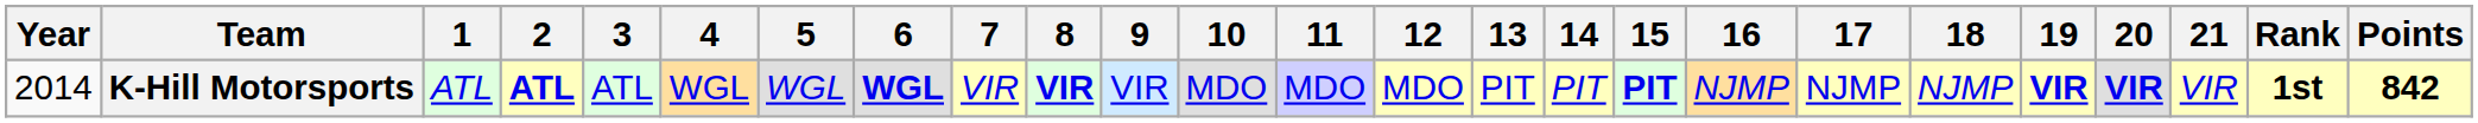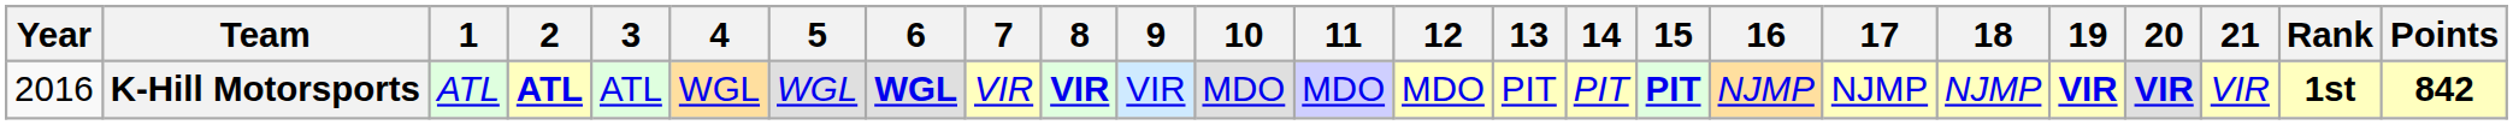 <table class="wikitable" style="text-align:center; font-size:85%">
 <tr>
 <th>Year</th>
 <th>Team</th>
 <th>1</th>
 <th>2</th>
 <th>3</th>
 <th>4</th>
 <th>5</th>
 <th>6</th>
 <th>7</th>
 <th>8</th>
 <th>9</th>
 <th>10</th>
 <th>11</th>
 <th>12</th>
 <th>13</th>
 <th>14</th>
 <th>15</th>
 <th>16</th>
 <th>17</th>
 <th>18</th>
 <th>19</th>
 <th>20</th>
 <th>21</th>
 <th>Rank</th>
 <th>Points</th>
 </tr>
 <tr>
-<td>2014</td>
+<td>2016</td>
 <th>K-Hill Motorsports</th>
 <td style="background-color:#DFFFDF"><em><a href='#'>ATL</a></em><br></td>
 <td style="background-color:#FFFFBF"><strong><a href='#'>ATL</a></strong><br></td>
 <td style="background-color:#DFFFDF"><a href='#'>ATL</a><br></td>
 <td style="background-color:#FFDF9F"><a href='#'>WGL</a><br></td>
 <td style="background-color:#DFDFDF"><em><a href='#'>WGL</a></em><br></td>
 <td style="background-color:#DFDFDF"><strong><a href='#'>WGL</a></strong><br></td>
 <td style="background-color:#FFFFBF"><em><a href='#'>VIR</a></em><br></td>
 <td style="background-color:#DFFFDF"><strong><a href='#'>VIR</a></strong><br></td>
 <td style="background-color:#CFEAFF"><a href='#'>VIR</a><br></td>
 <td style="background-color:#DFDFDF"><a href='#'>MDO</a><br></td>
 <td style="background-color:#CFCFFF"><a href='#'>MDO</a><br></td>
 <td style="background-color:#FFFFBF"><a href='#'>MDO</a><br></td>
 <td style="background-color:#FFFFBF"><a href='#'>PIT</a><br></td>
 <td style="background-color:#FFFFBF"><em><a href='#'>PIT</a></em><br></td>
 <td style="background-color:#DFFFDF"><strong><a href='#'>PIT</a></strong><br></td>
 <td style="background-color:#FFDF9F"><em><a href='#'>NJMP</a></em><br></td>
 <td style="background-color:#FFFFBF"><a href='#'>NJMP</a><br></td>
 <td style="background-color:#FFFFBF"><em><a href='#'>NJMP</a></em><br></td>
 <td style="background-color:#FFFFBF"><strong><a href='#'>VIR</a></strong><br></td>
 <td style="background-color:#DFDFDF"><strong><a href='#'>VIR</a><br></strong></td>
 <td style="background-color:#FFFFBF"><em><a href='#'>VIR</a></em><br></td>
 <th style="background-color:#FFFFBF">1st</th>
 <th style="background-color:#FFFFBF">842</th>
 </tr>
 </table>
